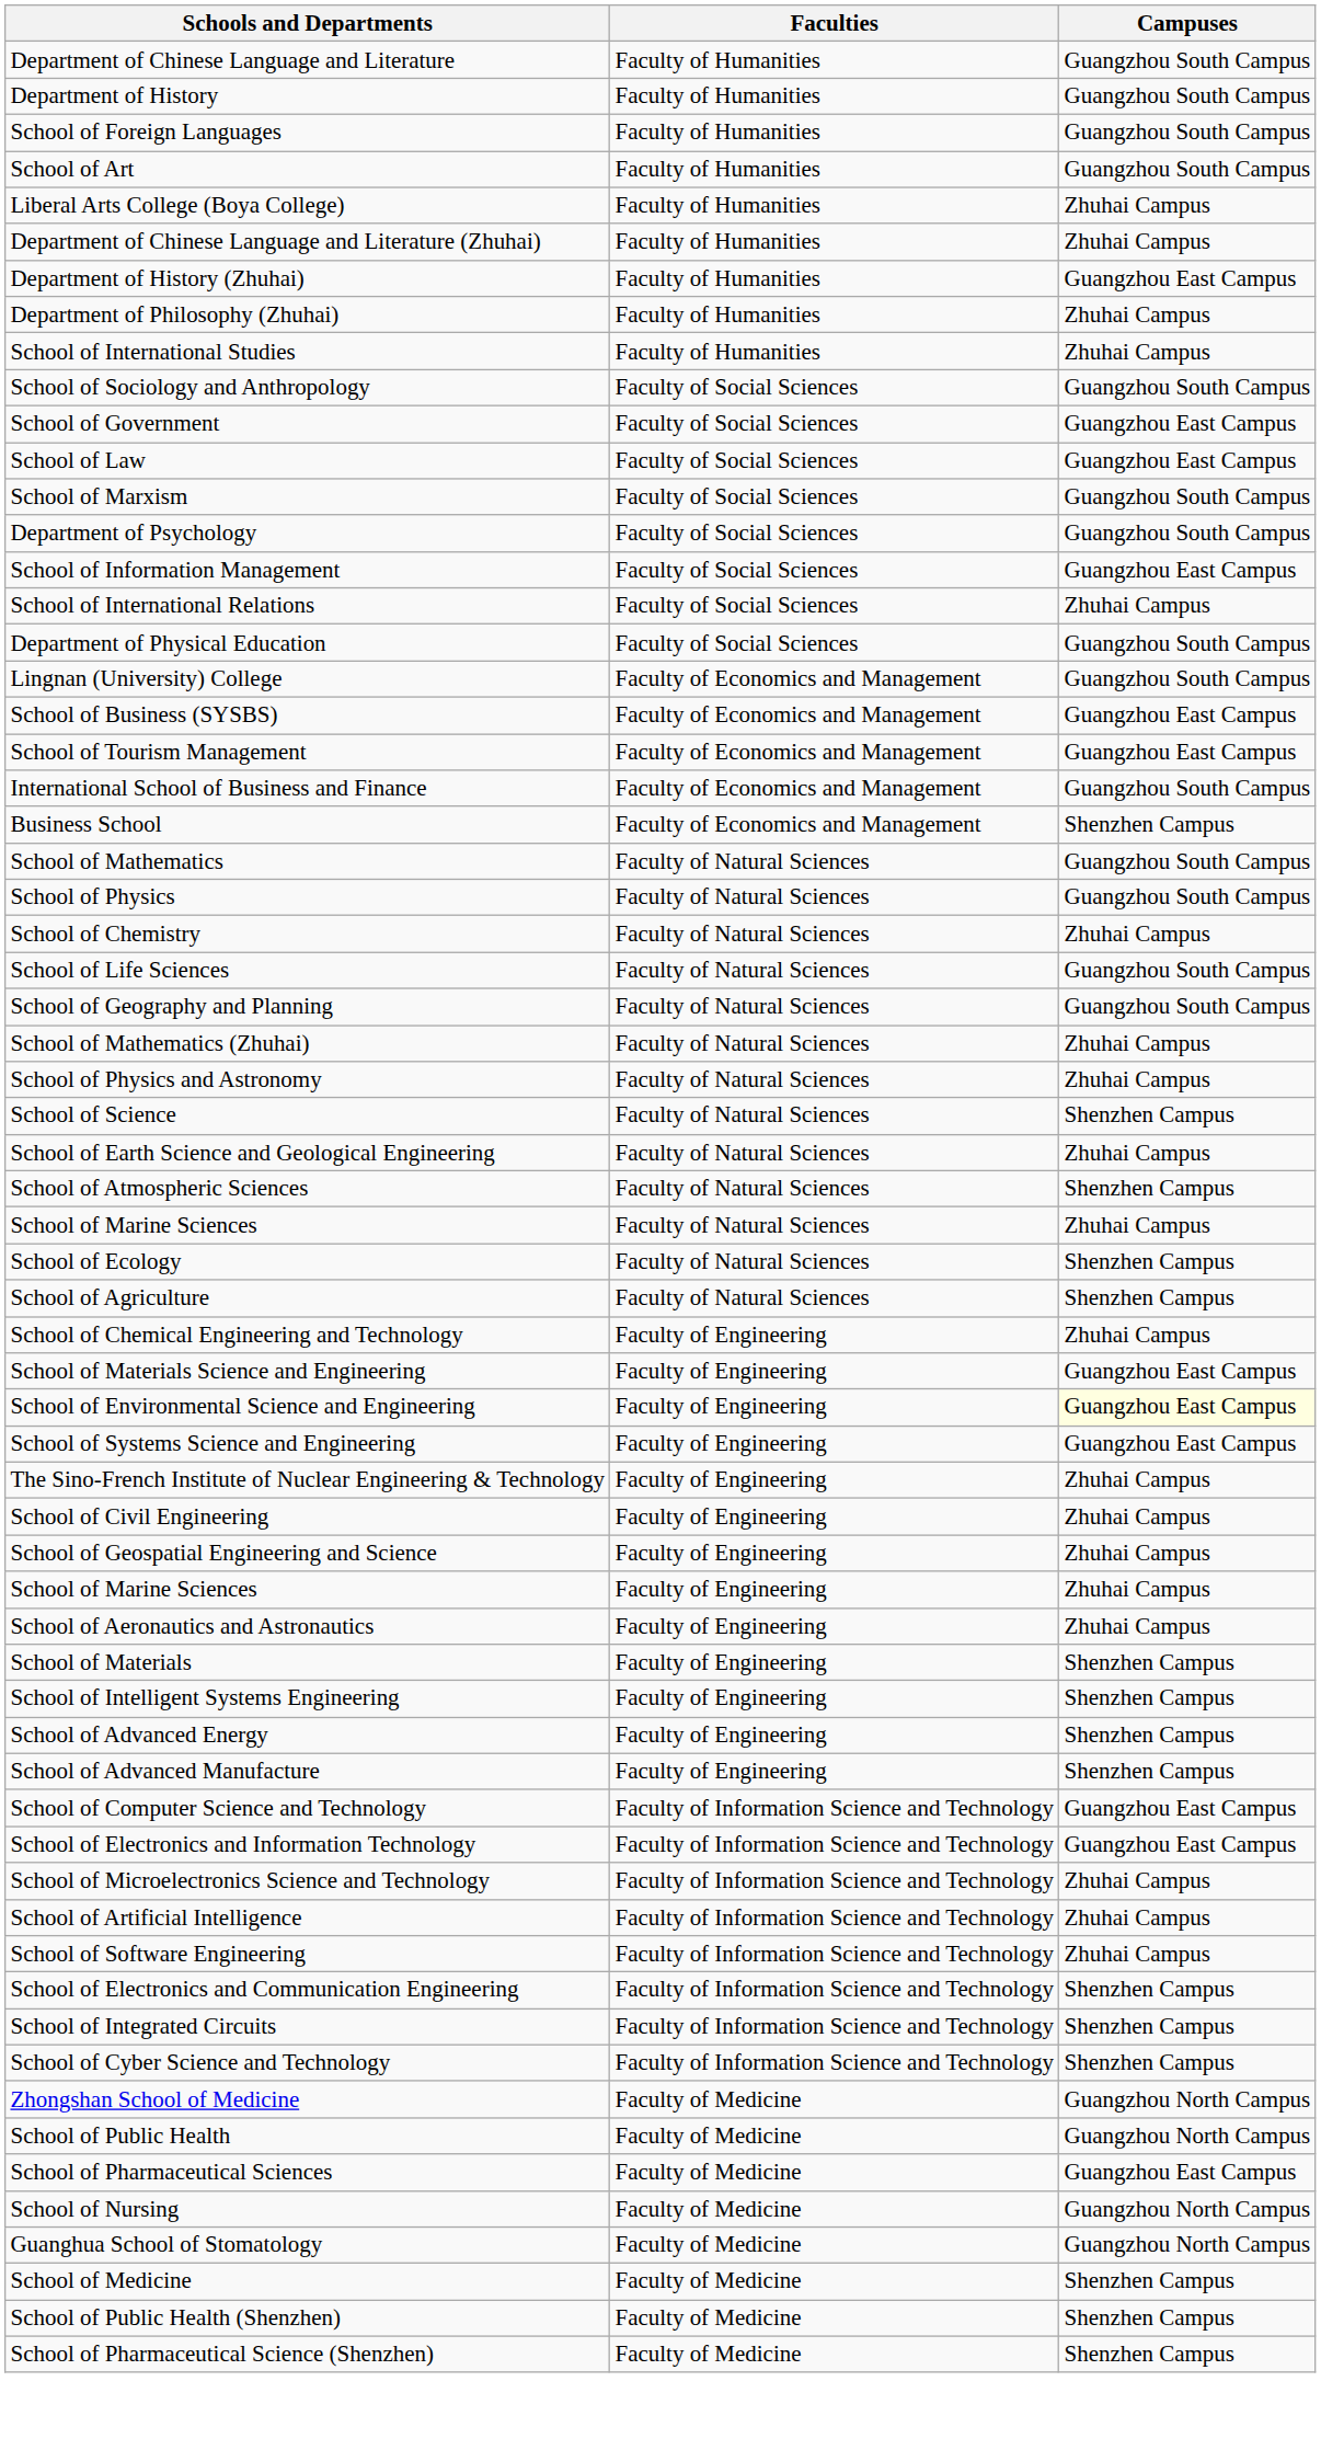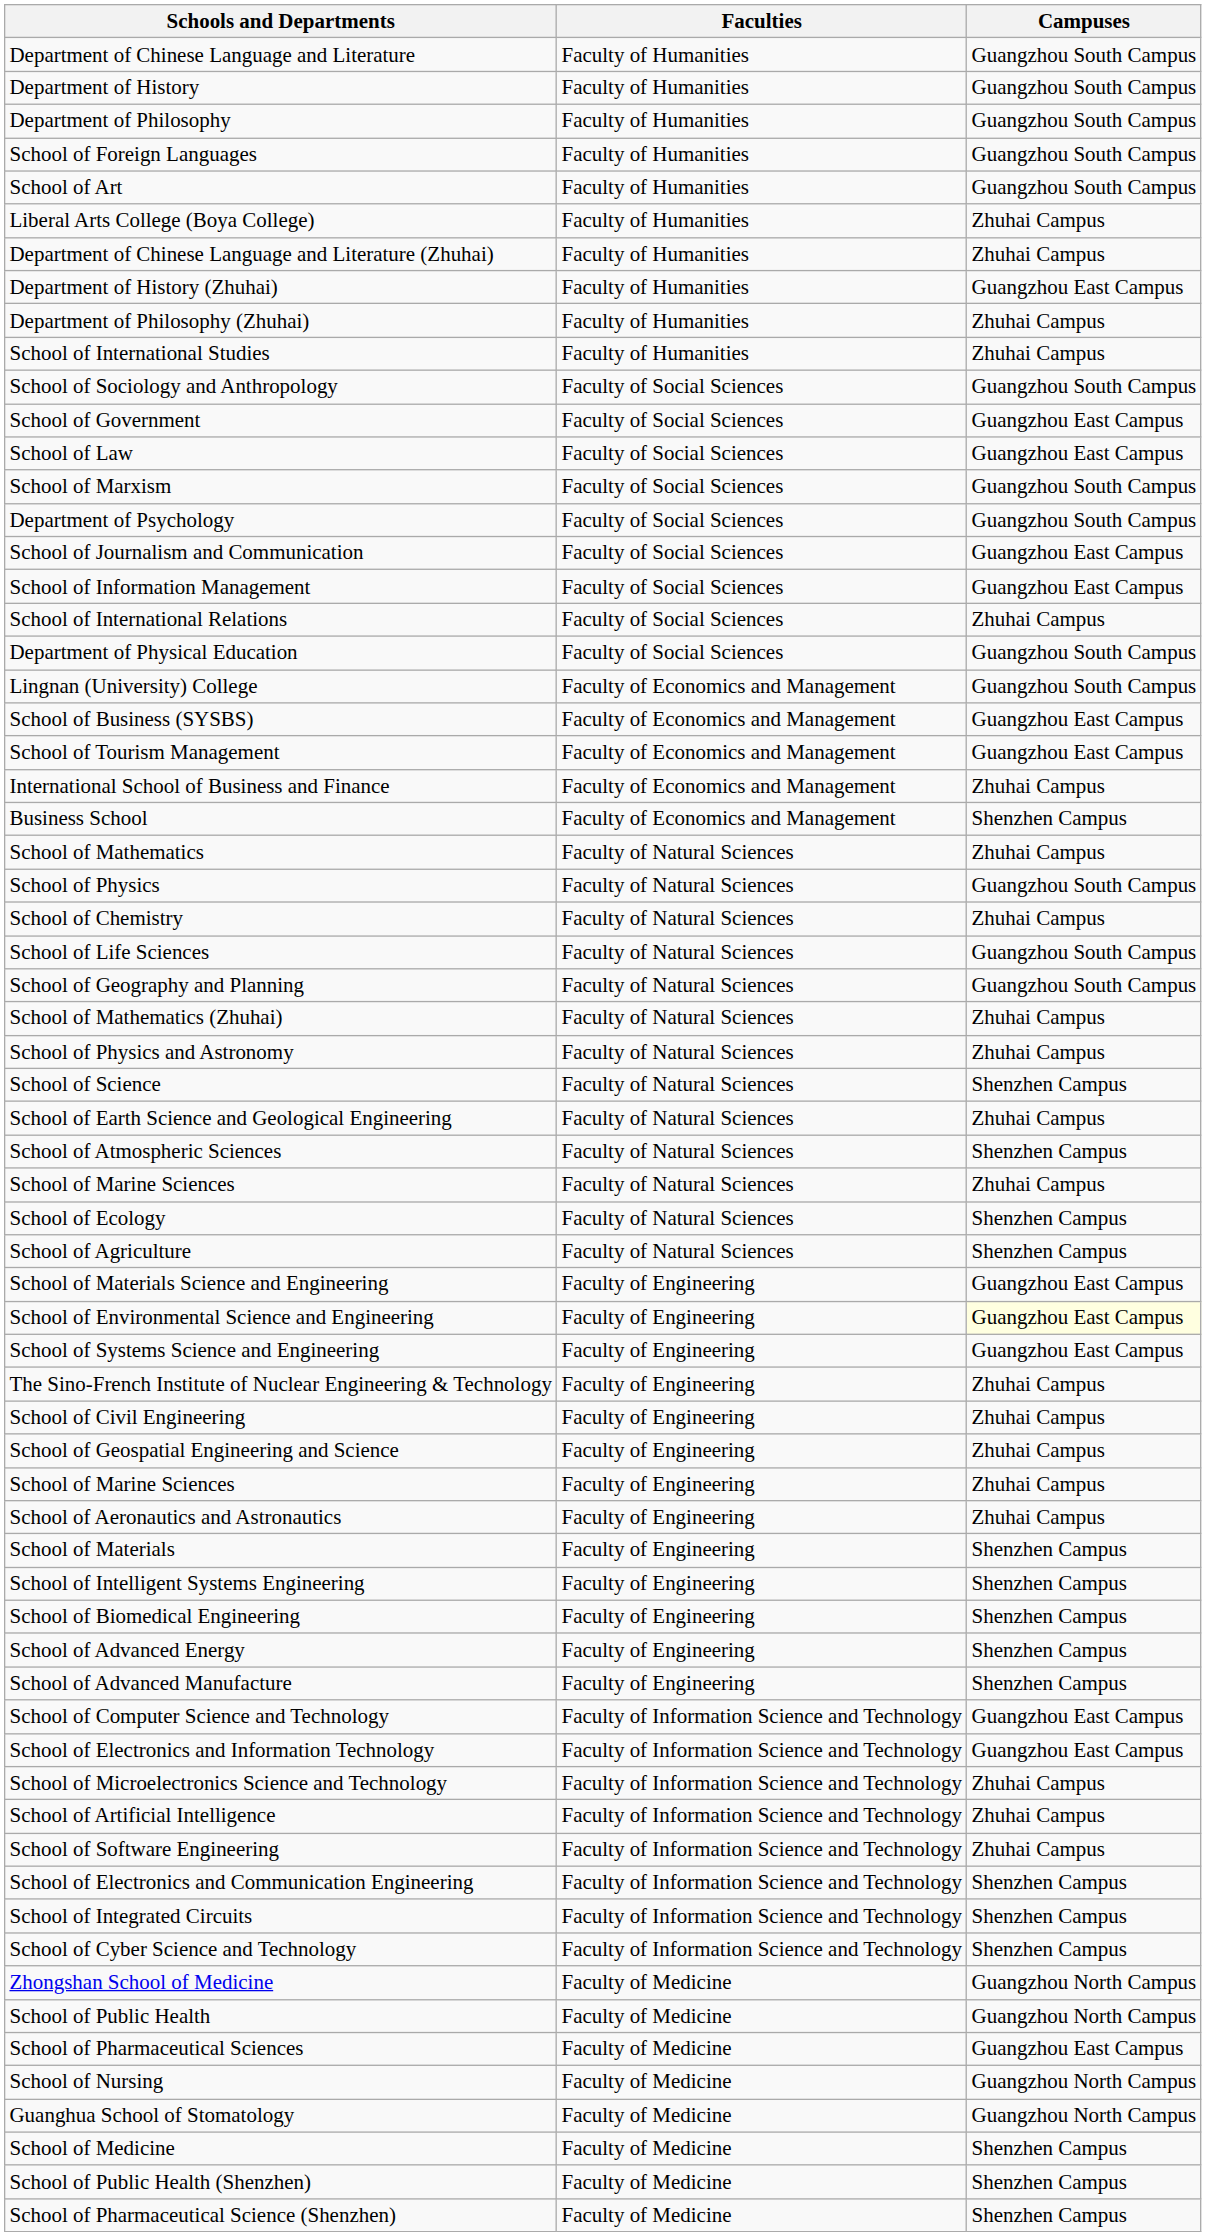 <table class="wikitable">
 <tr>
 <th>Schools and Departments</th>
 <th>Faculties</th>
 <th>Campuses</th>
 </tr>
 <tr>
 <td>Department of Chinese Language and Literature</td>
 <td>Faculty of Humanities</td>
 <td>Guangzhou South Campus</td>
 </tr>
 <tr>
 <td>Department of History</td>
+<td>Faculty of Humanities</td>
+<td>Guangzhou South Campus</td>
+</tr>
+<tr>
+<td>Department of Philosophy</td>
 <td>Faculty of Humanities</td>
 <td>Guangzhou South Campus</td>
 </tr>
 <tr>
 <td>School of Foreign Languages</td>
 <td>Faculty of Humanities</td>
 <td>Guangzhou South Campus</td>
 </tr>
 <tr>
 <td>School of Art</td>
 <td>Faculty of Humanities</td>
 <td>Guangzhou South Campus</td>
 </tr>
 <tr>
 <td>Liberal Arts College (Boya College)</td>
 <td>Faculty of Humanities</td>
 <td>Zhuhai Campus</td>
 </tr>
 <tr>
 <td>Department of Chinese Language and Literature (Zhuhai)</td>
 <td>Faculty of Humanities</td>
 <td>Zhuhai Campus</td>
 </tr>
 <tr>
 <td>Department of History (Zhuhai)</td>
 <td>Faculty of Humanities</td>
 <td>Guangzhou East Campus</td>
 </tr>
 <tr>
 <td>Department of Philosophy (Zhuhai)</td>
 <td>Faculty of Humanities</td>
 <td>Zhuhai Campus</td>
 </tr>
 <tr>
 <td>School of International Studies</td>
 <td>Faculty of Humanities</td>
 <td>Zhuhai Campus</td>
 </tr>
 <tr>
 <td>School of Sociology and Anthropology</td>
 <td>Faculty of Social Sciences</td>
 <td>Guangzhou South Campus</td>
 </tr>
 <tr>
 <td>School of Government</td>
 <td>Faculty of Social Sciences</td>
 <td>Guangzhou East Campus</td>
 </tr>
 <tr>
 <td>School of Law</td>
 <td>Faculty of Social Sciences</td>
 <td>Guangzhou East Campus</td>
 </tr>
 <tr>
 <td>School of Marxism</td>
 <td>Faculty of Social Sciences</td>
 <td>Guangzhou South Campus</td>
 </tr>
 <tr>
 <td>Department of Psychology</td>
 <td>Faculty of Social Sciences</td>
 <td>Guangzhou South Campus</td>
 </tr>
 <tr>
+<td>School of Journalism and Communication</td>
+<td>Faculty of Social Sciences</td>
+<td>Guangzhou East Campus</td>
+</tr>
+<tr>
 <td>School of Information Management</td>
 <td>Faculty of Social Sciences</td>
 <td>Guangzhou East Campus</td>
 </tr>
 <tr>
 <td>School of International Relations</td>
 <td>Faculty of Social Sciences</td>
 <td>Zhuhai Campus</td>
 </tr>
 <tr>
 <td>Department of Physical Education</td>
 <td>Faculty of Social Sciences</td>
 <td>Guangzhou South Campus</td>
 </tr>
 <tr>
 <td>Lingnan (University) College</td>
 <td>Faculty of Economics and Management</td>
 <td>Guangzhou South Campus</td>
 </tr>
 <tr>
 <td>School of Business (SYSBS)</td>
 <td>Faculty of Economics and Management</td>
 <td>Guangzhou East Campus</td>
 </tr>
 <tr>
 <td>School of Tourism Management</td>
 <td>Faculty of Economics and Management</td>
 <td>Guangzhou East Campus</td>
 </tr>
 <tr>
 <td>International School of Business and Finance</td>
 <td>Faculty of Economics and Management</td>
-<td>Guangzhou South Campus</td>
+<td>Zhuhai Campus</td>
 </tr>
 <tr>
 <td>Business School</td>
 <td>Faculty of Economics and Management</td>
 <td>Shenzhen Campus</td>
 </tr>
 <tr>
 <td>School of Mathematics</td>
 <td>Faculty of Natural Sciences</td>
-<td>Guangzhou South Campus</td>
+<td>Zhuhai Campus</td>
 </tr>
 <tr>
 <td>School of Physics</td>
 <td>Faculty of Natural Sciences</td>
 <td>Guangzhou South Campus</td>
 </tr>
 <tr>
 <td>School of Chemistry</td>
 <td>Faculty of Natural Sciences</td>
 <td>Zhuhai Campus</td>
 </tr>
 <tr>
 <td>School of Life Sciences</td>
 <td>Faculty of Natural Sciences</td>
 <td>Guangzhou South Campus</td>
 </tr>
 <tr>
 <td>School of Geography and Planning</td>
 <td>Faculty of Natural Sciences</td>
 <td>Guangzhou South Campus</td>
 </tr>
 <tr>
 <td>School of Mathematics (Zhuhai)</td>
 <td>Faculty of Natural Sciences</td>
 <td>Zhuhai Campus</td>
 </tr>
 <tr>
 <td>School of Physics and Astronomy</td>
 <td>Faculty of Natural Sciences</td>
 <td>Zhuhai Campus</td>
 </tr>
 <tr>
 <td>School of Science</td>
 <td>Faculty of Natural Sciences</td>
 <td>Shenzhen Campus</td>
 </tr>
 <tr>
 <td>School of Earth Science and Geological Engineering</td>
 <td>Faculty of Natural Sciences</td>
 <td>Zhuhai Campus</td>
 </tr>
 <tr>
 <td>School of Atmospheric Sciences</td>
 <td>Faculty of Natural Sciences</td>
 <td>Shenzhen Campus</td>
 </tr>
 <tr>
 <td>School of Marine Sciences</td>
 <td>Faculty of Natural Sciences</td>
 <td>Zhuhai Campus</td>
 </tr>
 <tr>
 <td>School of Ecology</td>
 <td>Faculty of Natural Sciences</td>
 <td>Shenzhen Campus</td>
 </tr>
 <tr>
 <td>School of Agriculture</td>
 <td>Faculty of Natural Sciences</td>
 <td>Shenzhen Campus</td>
 </tr>
 <tr>
-<td>School of Chemical Engineering and Technology</td>
-<td>Faculty of Engineering</td>
-<td>Zhuhai Campus</td>
-</tr>
-<tr>
 <td>School of Materials Science and Engineering</td>
 <td>Faculty of Engineering</td>
 <td>Guangzhou East Campus</td>
 </tr>
 <tr>
 <td>School of Environmental Science and Engineering</td>
 <td>Faculty of Engineering</td>
 <td style="background: lightyellow;">Guangzhou East Campus</td>
 </tr>
 <tr>
 <td>School of Systems Science and Engineering</td>
 <td>Faculty of Engineering</td>
 <td>Guangzhou East Campus</td>
 </tr>
 <tr>
 <td>The Sino-French Institute of Nuclear Engineering & Technology</td>
 <td>Faculty of Engineering</td>
 <td>Zhuhai Campus</td>
 </tr>
 <tr>
 <td>School of Civil Engineering</td>
 <td>Faculty of Engineering</td>
 <td>Zhuhai Campus</td>
 </tr>
 <tr>
 <td>School of Geospatial Engineering and Science</td>
 <td>Faculty of Engineering</td>
 <td>Zhuhai Campus</td>
 </tr>
 <tr>
 <td>School of Marine Sciences</td>
 <td>Faculty of Engineering</td>
 <td>Zhuhai Campus</td>
 </tr>
 <tr>
 <td>School of Aeronautics and Astronautics</td>
 <td>Faculty of Engineering</td>
 <td>Zhuhai Campus</td>
 </tr>
 <tr>
 <td>School of Materials</td>
 <td>Faculty of Engineering</td>
 <td>Shenzhen Campus</td>
 </tr>
 <tr>
 <td>School of Intelligent Systems Engineering</td>
+<td>Faculty of Engineering</td>
+<td>Shenzhen Campus</td>
+</tr>
+<tr>
+<td>School of Biomedical Engineering</td>
 <td>Faculty of Engineering</td>
 <td>Shenzhen Campus</td>
 </tr>
 <tr>
 <td>School of Advanced Energy</td>
 <td>Faculty of Engineering</td>
 <td>Shenzhen Campus</td>
 </tr>
 <tr>
 <td>School of Advanced Manufacture</td>
 <td>Faculty of Engineering</td>
 <td>Shenzhen Campus</td>
 </tr>
 <tr>
 <td>School of Computer Science and Technology</td>
 <td>Faculty of Information Science and Technology</td>
 <td>Guangzhou East Campus</td>
 </tr>
 <tr>
 <td>School of Electronics and Information Technology</td>
 <td>Faculty of Information Science and Technology</td>
 <td>Guangzhou East Campus</td>
 </tr>
 <tr>
 <td>School of Microelectronics Science and Technology</td>
 <td>Faculty of Information Science and Technology</td>
 <td>Zhuhai Campus</td>
 </tr>
 <tr>
 <td>School of Artificial Intelligence</td>
 <td>Faculty of Information Science and Technology</td>
 <td>Zhuhai Campus</td>
 </tr>
 <tr>
 <td>School of Software Engineering</td>
 <td>Faculty of Information Science and Technology</td>
 <td>Zhuhai Campus</td>
 </tr>
 <tr>
 <td>School of Electronics and Communication Engineering</td>
 <td>Faculty of Information Science and Technology</td>
 <td>Shenzhen Campus</td>
 </tr>
 <tr>
 <td>School of Integrated Circuits</td>
 <td>Faculty of Information Science and Technology</td>
 <td>Shenzhen Campus</td>
 </tr>
 <tr>
 <td>School of Cyber Science and Technology</td>
 <td>Faculty of Information Science and Technology</td>
 <td>Shenzhen Campus</td>
 </tr>
 <tr>
 <td><a href='#'>Zhongshan School of Medicine</a></td>
 <td>Faculty of Medicine</td>
 <td>Guangzhou North Campus</td>
 </tr>
 <tr>
 <td>School of Public Health</td>
 <td>Faculty of Medicine</td>
 <td>Guangzhou North Campus</td>
 </tr>
 <tr>
 <td>School of Pharmaceutical Sciences</td>
 <td>Faculty of Medicine</td>
 <td>Guangzhou East Campus</td>
 </tr>
 <tr>
 <td>School of Nursing</td>
 <td>Faculty of Medicine</td>
 <td>Guangzhou North Campus</td>
 </tr>
 <tr>
 <td>Guanghua School of Stomatology</td>
 <td>Faculty of Medicine</td>
 <td>Guangzhou North Campus</td>
 </tr>
 <tr>
 <td>School of Medicine</td>
 <td>Faculty of Medicine</td>
 <td>Shenzhen Campus</td>
 </tr>
 <tr>
 <td>School of Public Health (Shenzhen)</td>
 <td>Faculty of Medicine</td>
 <td>Shenzhen Campus</td>
 </tr>
 <tr>
 <td>School of Pharmaceutical Science (Shenzhen)</td>
 <td>Faculty of Medicine</td>
 <td>Shenzhen Campus</td>
 </tr>
 </table>
